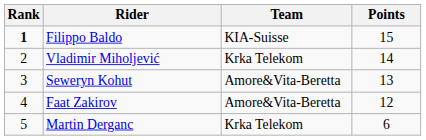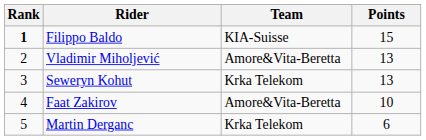 <table class="wikitable">
 <tr>
 <th>Rank</th>
 <th>Rider</th>
 <th>Team</th>
 <th>Points</th>
 </tr>
 <tr>
 <td align=center><strong>1</strong></td>
 <td width=200> <a href='#'>Filippo Baldo</a> </td>
 <td width=145>KIA-Suisse</td>
 <td width=72 align=center>15</td>
 </tr>
 <tr>
 <td align=center>2</td>
 <td> <a href='#'>Vladimir Miholjević</a></td>
-<td>Krka Telekom</td>
-<td align=center>14</td>
+<td>Amore&Vita-Beretta</td>
+<td align=center>13</td>
 </tr>
 <tr>
 <td align=center>3</td>
 <td> <a href='#'>Seweryn Kohut</a></td>
-<td>Amore&Vita-Beretta</td>
+<td>Krka Telekom</td>
 <td align=center>13</td>
 </tr>
 <tr>
 <td align=center>4</td>
 <td> <a href='#'>Faat Zakirov</a></td>
 <td>Amore&Vita-Beretta</td>
-<td align=center>12</td>
+<td align=center>10</td>
 </tr>
 <tr>
 <td align=center>5</td>
 <td> <a href='#'>Martin Derganc</a></td>
 <td>Krka Telekom</td>
 <td align=center>6</td>
 </tr>
 </table>
